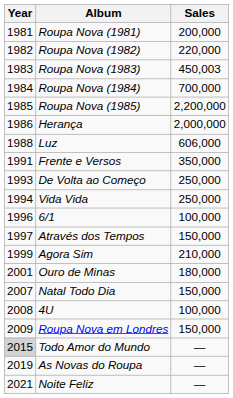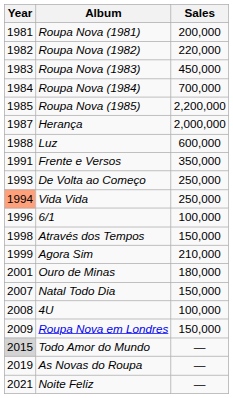 <table class="wikitable" border="1" style="text-align:center;">
 <tr>
 <th>Year</th>
 <th>Album</th>
 <th>Sales</th>
 </tr>
 <tr>
 <td>1981</td>
 <td align="left"><em>Roupa Nova (1981)</em></td>
 <td>200,000</td>
 </tr>
 <tr>
 <td>1982</td>
 <td align="left"><em>Roupa Nova (1982)</em></td>
 <td>220,000</td>
 </tr>
 <tr>
 <td>1983</td>
 <td align="left"><em>Roupa Nova (1983)</em></td>
-<td>450,003</td>
+<td>450,000</td>
 </tr>
 <tr>
 <td>1984</td>
 <td align="left"><em>Roupa Nova (1984)</em></td>
 <td>700,000</td>
 </tr>
 <tr>
 <td>1985</td>
 <td align="left"><em>Roupa Nova (1985)</em></td>
 <td>2,200,000</td>
 </tr>
 <tr>
-<td>1986</td>
+<td>1987</td>
 <td align="left"><em>Herança</em></td>
 <td>2,000,000</td>
 </tr>
 <tr>
 <td>1988</td>
 <td align="left"><em>Luz </em></td>
-<td>606,000</td>
+<td>600,000</td>
 </tr>
 <tr>
 <td>1991</td>
 <td align="left"><em>Frente e Versos</em></td>
 <td>350,000</td>
 </tr>
 <tr>
 <td>1993</td>
 <td align="left"><em>De Volta ao Começo</em></td>
 <td>250,000</td>
 </tr>
 <tr>
-<td>1994</td>
+<td style="background: lightsalmon;">1994</td>
 <td align="left"><em>Vida Vida</em></td>
 <td>250,000</td>
 </tr>
 <tr>
 <td>1996</td>
 <td align="left"><em>6/1</em></td>
 <td>100,000</td>
 </tr>
 <tr>
-<td>1997</td>
+<td>1998</td>
 <td align="left"><em>Através dos Tempos</em></td>
 <td>150,000</td>
 </tr>
 <tr>
 <td>1999</td>
 <td align="left"><em>Agora Sim</em></td>
 <td>210,000</td>
 </tr>
 <tr>
 <td>2001</td>
 <td align="left"><em>Ouro de Minas</em></td>
 <td>180,000</td>
 </tr>
 <tr>
 <td>2007</td>
 <td align="left"><em>Natal Todo Dia</em></td>
 <td>150,000</td>
 </tr>
 <tr>
 <td>2008</td>
 <td align="left"><em>4U</em></td>
 <td>100,000</td>
 </tr>
 <tr>
 <td>2009</td>
 <td align="left"><em><a href='#'>Roupa Nova em Londres</a></em></td>
 <td>150,000</td>
 </tr>
 <tr>
 <td style="background: lightgrey;">2015</td>
 <td align="left"><em>Todo Amor do Mundo</em></td>
 <td>—</td>
 </tr>
 <tr>
 <td>2019</td>
 <td align="left"><em>As Novas do Roupa</em></td>
 <td>—</td>
 </tr>
 <tr>
 <td>2021</td>
 <td align="left"><em>Noite Feliz</em></td>
 <td>—</td>
 </tr>
 </table>
